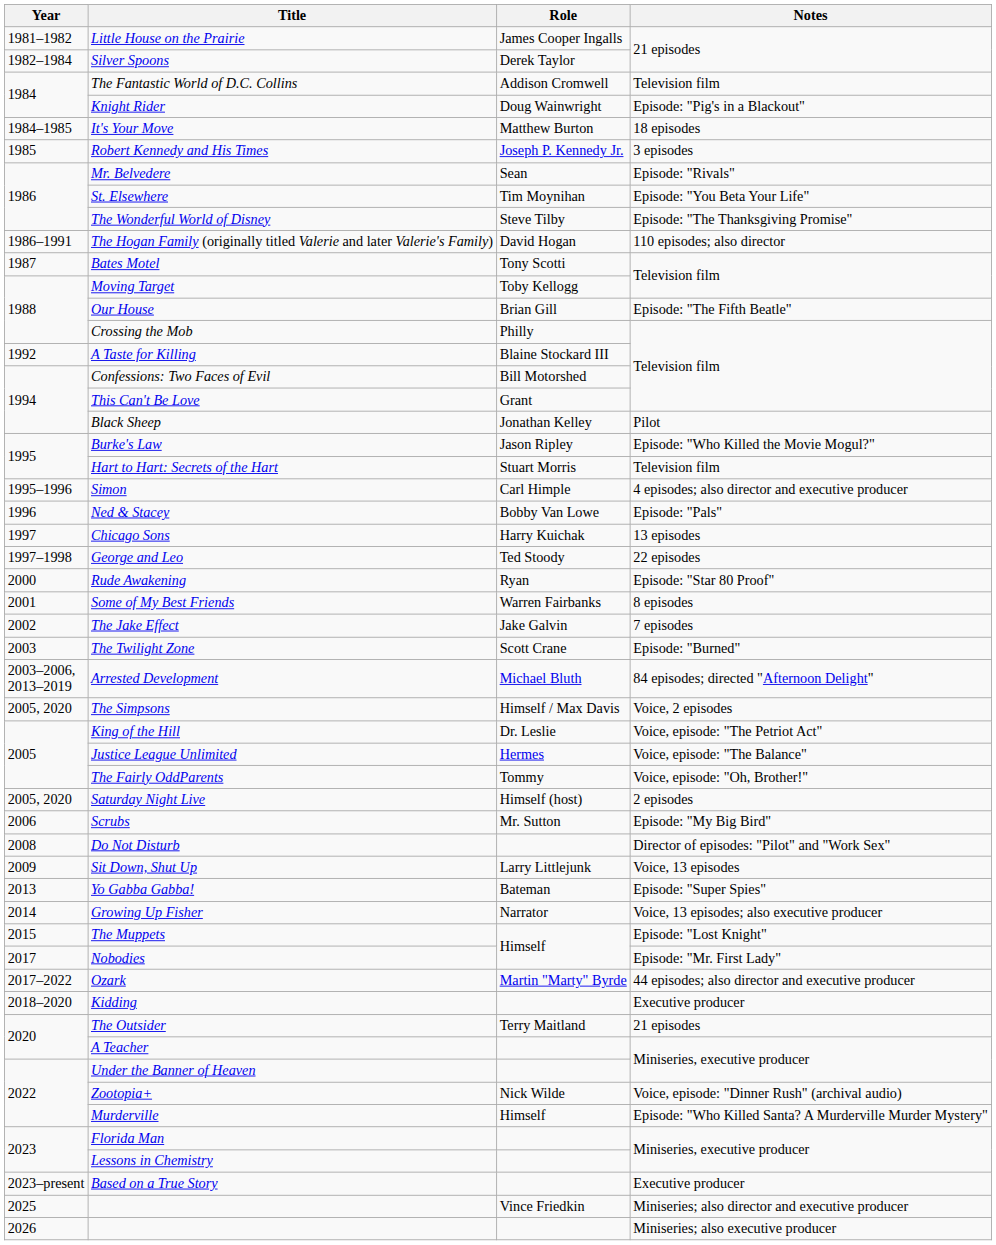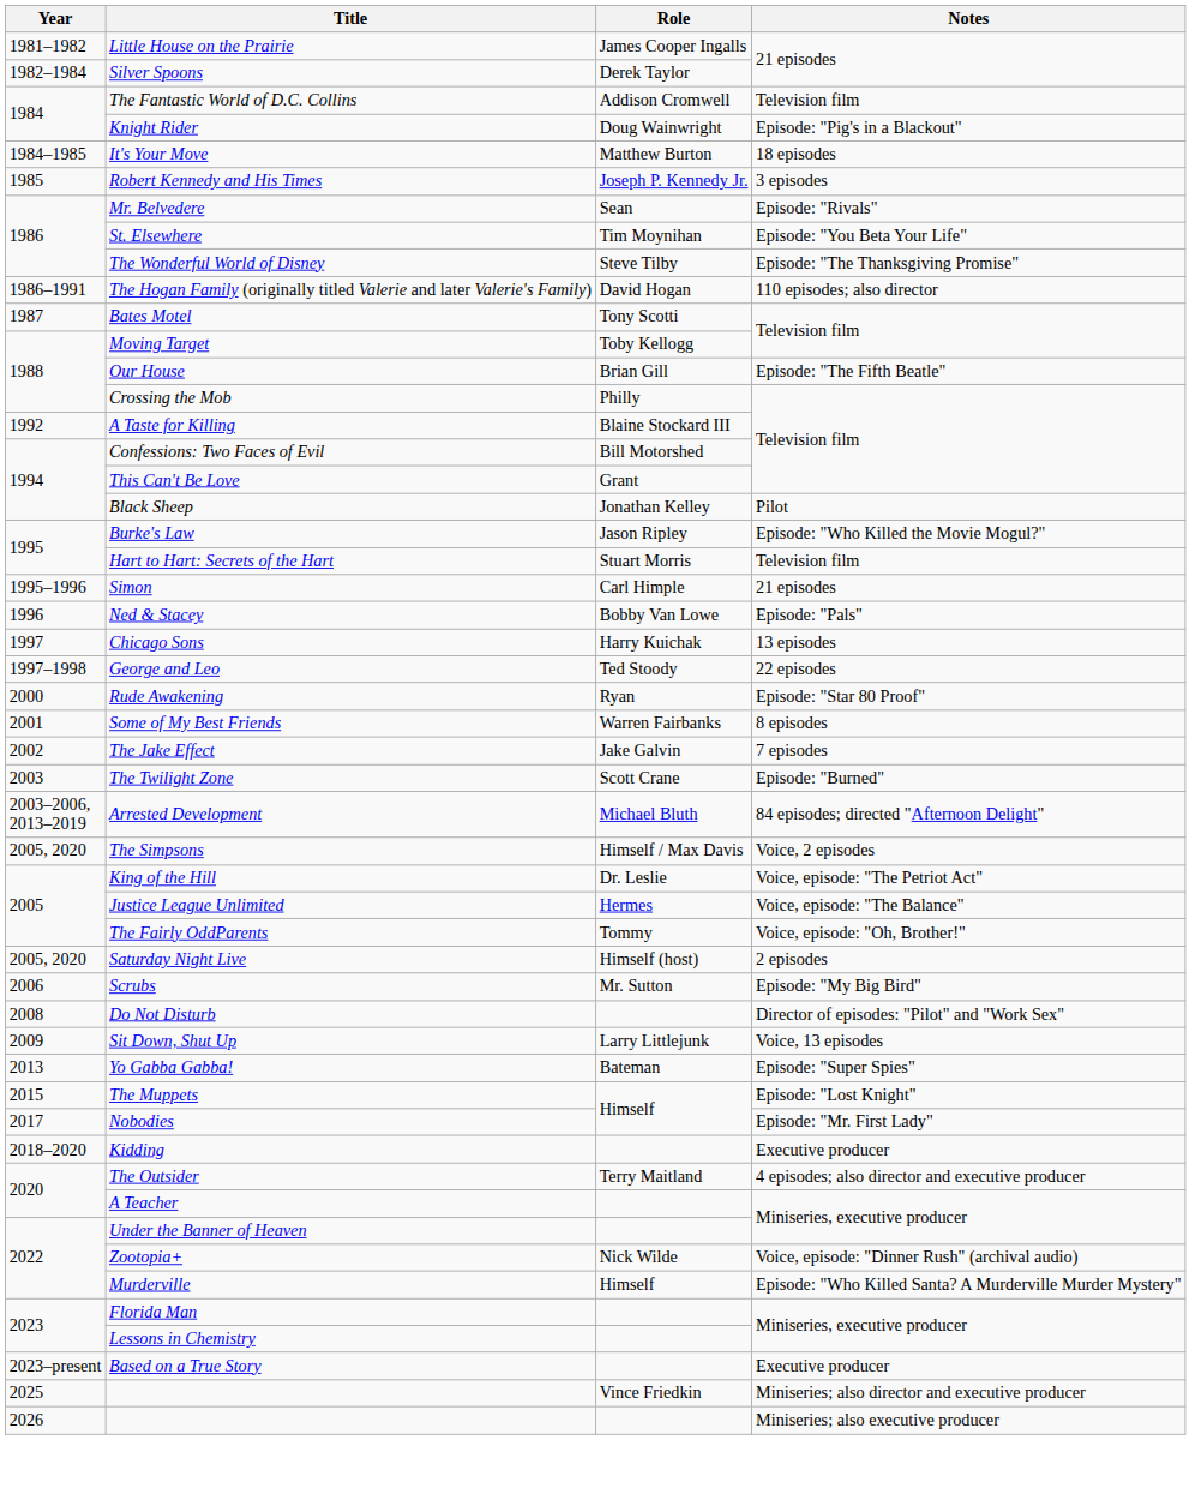 <table class="wikitable">
 <tr>
 <th>Year</th>
 <th>Title</th>
 <th>Role</th>
 <th class="unsortable">Notes</th>
 </tr>
 <tr>
 <td>1981–1982</td>
 <td><em><a href='#'>Little House on the Prairie</a></em></td>
 <td>James Cooper Ingalls</td>
 <td rowspan=2>21 episodes</td>
 </tr>
 <tr>
 <td>1982–1984</td>
 <td><em><a href='#'>Silver Spoons</a></em></td>
 <td>Derek Taylor</td>
 </tr>
 <tr>
 <td rowspan=2>1984</td>
 <td><em>The Fantastic World of D.C. Collins</em></td>
 <td>Addison Cromwell</td>
 <td>Television film</td>
 </tr>
 <tr>
 <td><em><a href='#'>Knight Rider</a></em></td>
 <td>Doug Wainwright</td>
 <td>Episode: "Pig's in a Blackout"</td>
 </tr>
 <tr>
 <td>1984–1985</td>
 <td><em><a href='#'>It's Your Move</a></em></td>
 <td>Matthew Burton</td>
 <td>18 episodes</td>
 </tr>
 <tr>
 <td>1985</td>
 <td><em><a href='#'>Robert Kennedy and His Times</a></em></td>
 <td><a href='#'>Joseph P. Kennedy Jr.</a></td>
 <td>3 episodes</td>
 </tr>
 <tr>
 <td rowspan=3>1986</td>
 <td><em><a href='#'>Mr. Belvedere</a></em></td>
 <td>Sean</td>
 <td>Episode: "Rivals"</td>
 </tr>
 <tr>
 <td><em><a href='#'>St. Elsewhere</a></em></td>
 <td>Tim Moynihan</td>
 <td>Episode: "You Beta Your Life"</td>
 </tr>
 <tr>
 <td><em><a href='#'>The Wonderful World of Disney</a></em></td>
 <td>Steve Tilby</td>
 <td>Episode: "The Thanksgiving Promise"</td>
 </tr>
 <tr>
 <td>1986–1991</td>
 <td><em><a href='#'>The Hogan Family</a></em> (originally titled <em>Valerie</em> and later <em>Valerie's Family</em>)</td>
 <td>David Hogan</td>
 <td>110 episodes; also director</td>
 </tr>
 <tr>
 <td>1987</td>
 <td><em><a href='#'>Bates Motel</a></em></td>
 <td>Tony Scotti</td>
 <td rowspan=2>Television film</td>
 </tr>
 <tr>
 <td rowspan=3>1988</td>
 <td><em><a href='#'>Moving Target</a></em></td>
 <td>Toby Kellogg</td>
 </tr>
 <tr>
 <td><em><a href='#'>Our House</a></em></td>
 <td>Brian Gill</td>
 <td>Episode: "The Fifth Beatle"</td>
 </tr>
 <tr>
 <td><em>Crossing the Mob</em></td>
 <td>Philly</td>
 <td rowspan=4>Television film</td>
 </tr>
 <tr>
 <td>1992</td>
 <td><em><a href='#'>A Taste for Killing</a></em></td>
 <td>Blaine Stockard III</td>
 </tr>
 <tr>
 <td rowspan=3>1994</td>
 <td><em>Confessions: Two Faces of Evil</em></td>
 <td>Bill Motorshed</td>
 </tr>
 <tr>
 <td><em><a href='#'>This Can't Be Love</a></em></td>
 <td>Grant</td>
 </tr>
 <tr>
 <td><em>Black Sheep</em></td>
 <td>Jonathan Kelley</td>
 <td>Pilot</td>
 </tr>
 <tr>
 <td rowspan=2>1995</td>
 <td><em><a href='#'>Burke's Law</a></em></td>
 <td>Jason Ripley</td>
 <td>Episode: "Who Killed the Movie Mogul?"</td>
 </tr>
 <tr>
 <td><em><a href='#'>Hart to Hart: Secrets of the Hart</a></em></td>
 <td>Stuart Morris</td>
 <td>Television film</td>
 </tr>
 <tr>
 <td>1995–1996</td>
 <td><em><a href='#'>Simon</a></em></td>
 <td>Carl Himple</td>
-<td>4 episodes; also director and executive producer</td>
+<td>21 episodes</td>
 </tr>
 <tr>
 <td>1996</td>
 <td><em><a href='#'>Ned & Stacey</a></em></td>
 <td>Bobby Van Lowe</td>
 <td>Episode: "Pals"</td>
 </tr>
 <tr>
 <td>1997</td>
 <td><em><a href='#'>Chicago Sons</a></em></td>
 <td>Harry Kuichak</td>
 <td>13 episodes</td>
 </tr>
 <tr>
 <td>1997–1998</td>
 <td><em><a href='#'>George and Leo</a></em></td>
 <td>Ted Stoody</td>
 <td>22 episodes</td>
 </tr>
 <tr>
 <td>2000</td>
 <td><em><a href='#'>Rude Awakening</a></em></td>
 <td>Ryan</td>
 <td>Episode: "Star 80 Proof"</td>
 </tr>
 <tr>
 <td>2001</td>
 <td><em><a href='#'>Some of My Best Friends</a></em></td>
 <td>Warren Fairbanks</td>
 <td>8 episodes</td>
 </tr>
 <tr>
 <td>2002</td>
 <td><em><a href='#'>The Jake Effect</a></em></td>
 <td>Jake Galvin</td>
 <td>7 episodes</td>
 </tr>
 <tr>
 <td>2003</td>
 <td><em><a href='#'>The Twilight Zone</a></em></td>
 <td>Scott Crane</td>
 <td>Episode: "Burned"</td>
 </tr>
 <tr>
 <td>2003–2006,<br>2013–2019</td>
 <td><em><a href='#'>Arrested Development</a></em></td>
 <td><a href='#'>Michael Bluth</a></td>
 <td>84 episodes; directed "<a href='#'>Afternoon Delight</a>"</td>
 </tr>
 <tr>
 <td>2005, 2020</td>
 <td><em><a href='#'>The Simpsons</a></em></td>
 <td>Himself / Max Davis</td>
 <td>Voice, 2 episodes</td>
 </tr>
 <tr>
 <td rowspan=3>2005</td>
 <td><em><a href='#'>King of the Hill</a></em></td>
 <td>Dr. Leslie</td>
 <td>Voice, episode: "The Petriot Act"</td>
 </tr>
 <tr>
 <td><em><a href='#'>Justice League Unlimited</a></em></td>
 <td><a href='#'>Hermes</a></td>
 <td>Voice, episode: "The Balance"</td>
 </tr>
 <tr>
 <td><em><a href='#'>The Fairly OddParents</a></em></td>
 <td>Tommy</td>
 <td>Voice, episode: "Oh, Brother!"</td>
 </tr>
 <tr>
 <td>2005, 2020</td>
 <td><em><a href='#'>Saturday Night Live</a></em></td>
 <td>Himself (host)</td>
 <td>2 episodes</td>
 </tr>
 <tr>
 <td>2006</td>
 <td><em><a href='#'>Scrubs</a></em></td>
 <td>Mr. Sutton</td>
 <td>Episode: "My Big Bird"</td>
 </tr>
 <tr>
 <td>2008</td>
 <td><em><a href='#'>Do Not Disturb</a></em></td>
 <td></td>
 <td>Director of episodes: "Pilot" and "Work Sex"</td>
 </tr>
 <tr>
 <td>2009</td>
 <td><em><a href='#'>Sit Down, Shut Up</a></em></td>
 <td>Larry Littlejunk</td>
 <td>Voice, 13 episodes</td>
 </tr>
 <tr>
 <td>2013</td>
 <td><em><a href='#'>Yo Gabba Gabba!</a></em></td>
 <td>Bateman</td>
 <td>Episode: "Super Spies"</td>
 </tr>
 <tr>
-<td>2014</td>
-<td><em><a href='#'>Growing Up Fisher</a></em></td>
-<td>Narrator</td>
-<td>Voice, 13 episodes; also executive producer</td>
-</tr>
-<tr>
 <td>2015</td>
 <td><em><a href='#'>The Muppets</a></em></td>
 <td rowspan=2>Himself</td>
 <td>Episode: "Lost Knight"</td>
 </tr>
 <tr>
 <td>2017</td>
 <td><em><a href='#'>Nobodies</a></em></td>
 <td>Episode: "Mr. First Lady"</td>
 </tr>
 <tr>
-<td>2017–2022</td>
-<td><em><a href='#'>Ozark</a></em></td>
-<td><a href='#'>Martin "Marty" Byrde</a></td>
-<td>44 episodes; also director and executive producer</td>
-</tr>
-<tr>
 <td>2018–2020</td>
 <td><em><a href='#'>Kidding</a></em></td>
 <td></td>
 <td>Executive producer</td>
 </tr>
 <tr>
 <td rowspan=2>2020</td>
 <td><em><a href='#'>The Outsider</a></em></td>
 <td>Terry Maitland</td>
-<td>21 episodes</td>
+<td>4 episodes; also director and executive producer</td>
 </tr>
 <tr>
 <td><em><a href='#'>A Teacher</a></em></td>
 <td></td>
 <td rowspan=2>Miniseries, executive producer</td>
 </tr>
 <tr>
 <td rowspan="3">2022</td>
 <td><em><a href='#'>Under the Banner of Heaven</a></em></td>
 <td></td>
 </tr>
 <tr>
 <td><em><a href='#'>Zootopia+</a></em></td>
 <td>Nick Wilde</td>
 <td>Voice, episode: "Dinner Rush" (archival audio)</td>
 </tr>
 <tr>
 <td><em><a href='#'>Murderville</a></em></td>
 <td>Himself</td>
 <td>Episode: "Who Killed Santa? A Murderville Murder Mystery"</td>
 </tr>
 <tr>
 <td rowspan=2>2023</td>
 <td><em><a href='#'>Florida Man</a></em></td>
 <td></td>
 <td rowspan=2>Miniseries, executive producer</td>
 </tr>
 <tr>
 <td><em><a href='#'>Lessons in Chemistry</a></em></td>
 <td></td>
 </tr>
 <tr>
 <td>2023–present</td>
 <td><em><a href='#'>Based on a True Story</a></em></td>
 <td></td>
 <td>Executive producer</td>
 </tr>
 <tr>
 <td>2025</td>
 <td></td>
 <td>Vince Friedkin</td>
 <td>Miniseries; also director and executive producer</td>
 </tr>
 <tr>
 <td>2026</td>
 <td></td>
 <td></td>
 <td>Miniseries; also executive producer</td>
 </tr>
 </table>
